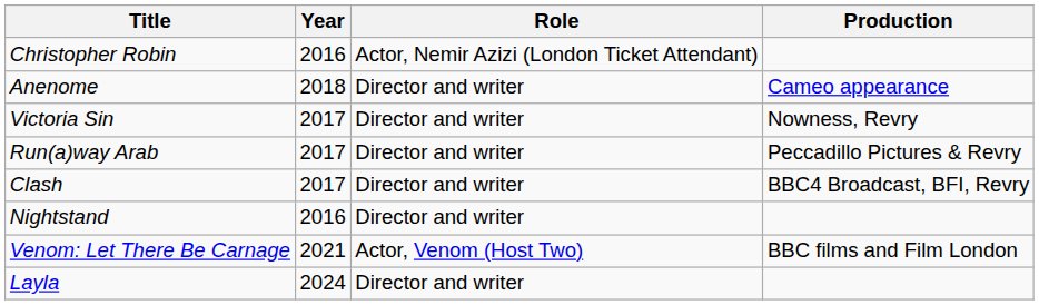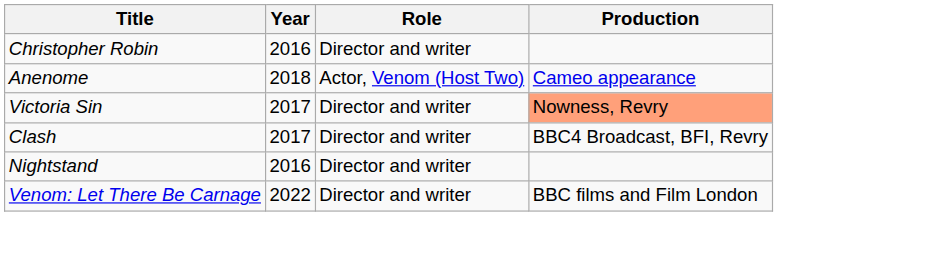 <table class="wikitable sortable">
 <tr>
 <th>Title</th>
 <th>Year</th>
 <th>Role</th>
 <th>Production</th>
 </tr>
 <tr valign="top">
 <td><em>Christopher Robin</em></td>
 <td align="center">2016</td>
-<td>Actor, Nemir Azizi (London Ticket Attendant)</td>
+<td>Director and writer</td>
 <td></td>
 </tr>
 <tr valign="top">
 <td><em>Anenome</em></td>
 <td align="center">2018</td>
-<td>Director and writer</td>
+<td>Actor, <a href='#'>Venom (Host Two)</a></td>
 <td><a href='#'>Cameo appearance</a></td>
 </tr>
 <tr valign="top">
 <td><em>Victoria Sin</em></td>
 <td align="center">2017</td>
 <td>Director and writer</td>
-<td>Nowness, Revry</td>
-</tr>
-<tr valign="top">
-<td><em>Run(a)way Arab</em></td>
-<td align="center">2017</td>
-<td>Director and writer</td>
-<td>Peccadillo Pictures & Revry</td>
+<td style="background: lightsalmon;">Nowness, Revry</td>
 </tr>
 <tr valign="top">
 <td><em>Clash</em></td>
 <td align="center">2017</td>
 <td>Director and writer</td>
 <td>BBC4 Broadcast, BFI, Revry</td>
 </tr>
 <tr valign="top">
 <td><em>Nightstand</em></td>
 <td align="center">2016</td>
 <td>Director and writer</td>
 <td></td>
 </tr>
 <tr valign="top">
 <td><em><a href='#'>Venom: Let There Be Carnage</a></em></td>
-<td align="center">2021</td>
-<td>Actor, <a href='#'>Venom (Host Two)</a></td>
+<td align="center">2022</td>
+<td>Director and writer</td>
 <td>BBC films and Film London</td>
 </tr>
-<tr>
-<td><em><a href='#'>Layla</a></em></td>
-<td>2024</td>
-<td>Director and writer</td>
-<td></td>
-</tr>
 </table>
